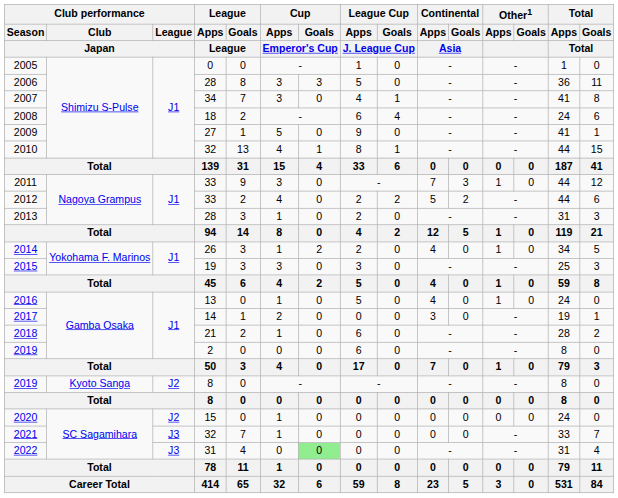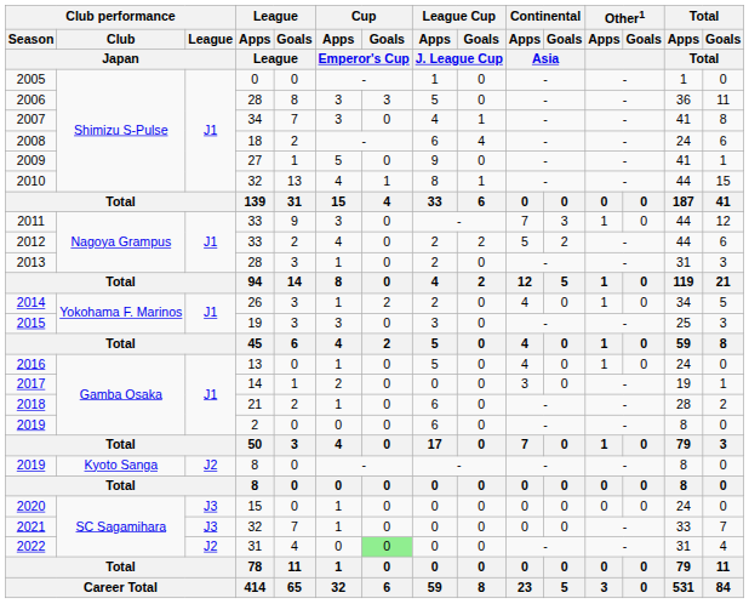 <table class="wikitable" style="text-align:center;">
 <tr>
 <th colspan=3>Club performance</th>
 <th colspan=2>League</th>
 <th colspan=2>Cup</th>
 <th colspan=2>League Cup</th>
 <th colspan=2>Continental</th>
 <th colspan=2>Other<sup>1</sup></th>
 <th colspan=2>Total</th>
 </tr>
 <tr>
 <th>Season</th>
 <th>Club</th>
 <th>League</th>
 <th>Apps</th>
 <th>Goals</th>
 <th>Apps</th>
 <th>Goals</th>
 <th>Apps</th>
 <th>Goals</th>
 <th>Apps</th>
 <th>Goals</th>
 <th>Apps</th>
 <th>Goals</th>
 <th>Apps</th>
 <th>Goals</th>
 </tr>
 <tr>
 <th colspan=3>Japan</th>
 <th colspan=2>League</th>
 <th colspan=2><a href='#'>Emperor's Cup</a></th>
 <th colspan=2><a href='#'>J. League Cup</a></th>
 <th colspan=2><a href='#'>Asia</a></th>
 <th colspan=2></th>
 <th colspan=2>Total</th>
 </tr>
 <tr>
 <td>2005</td>
 <td rowspan="6"><a href='#'>Shimizu S-Pulse</a></td>
 <td rowspan="6"><a href='#'>J1</a></td>
 <td>0</td>
 <td>0</td>
 <td colspan="2">-</td>
 <td>1</td>
 <td>0</td>
 <td colspan="2">-</td>
 <td colspan="2">-</td>
 <td>1</td>
 <td>0</td>
 </tr>
 <tr>
 <td>2006</td>
 <td>28</td>
 <td>8</td>
 <td>3</td>
 <td>3</td>
 <td>5</td>
 <td>0</td>
 <td colspan="2">-</td>
 <td colspan="2">-</td>
 <td>36</td>
 <td>11</td>
 </tr>
 <tr>
 <td>2007</td>
 <td>34</td>
 <td>7</td>
 <td>3</td>
 <td>0</td>
 <td>4</td>
 <td>1</td>
 <td colspan="2">-</td>
 <td colspan="2">-</td>
 <td>41</td>
 <td>8</td>
 </tr>
 <tr>
 <td>2008</td>
 <td>18</td>
 <td>2</td>
 <td colspan="2">-</td>
 <td>6</td>
 <td>4</td>
 <td colspan="2">-</td>
 <td colspan="2">-</td>
 <td>24</td>
 <td>6</td>
 </tr>
 <tr>
 <td>2009</td>
 <td>27</td>
 <td>1</td>
 <td>5</td>
 <td>0</td>
 <td>9</td>
 <td>0</td>
 <td colspan="2">-</td>
 <td colspan="2">-</td>
 <td>41</td>
 <td>1</td>
 </tr>
 <tr>
 <td>2010</td>
 <td>32</td>
 <td>13</td>
 <td>4</td>
 <td>1</td>
 <td>8</td>
 <td>1</td>
 <td colspan="2">-</td>
 <td colspan="2">-</td>
 <td>44</td>
 <td>15</td>
 </tr>
 <tr>
 <th colspan="3">Total</th>
 <th>139</th>
 <th>31</th>
 <th>15</th>
 <th>4</th>
 <th>33</th>
 <th>6</th>
 <th>0</th>
 <th>0</th>
 <th>0</th>
 <th>0</th>
 <th>187</th>
 <th>41</th>
 </tr>
 <tr>
 <td>2011</td>
 <td rowspan="3"><a href='#'>Nagoya Grampus</a></td>
 <td rowspan="3"><a href='#'>J1</a></td>
 <td>33</td>
 <td>9</td>
 <td>3</td>
 <td>0</td>
 <td colspan="2">-</td>
 <td>7</td>
 <td>3</td>
 <td>1</td>
 <td>0</td>
 <td>44</td>
 <td>12</td>
 </tr>
 <tr>
 <td>2012</td>
 <td>33</td>
 <td>2</td>
 <td>4</td>
 <td>0</td>
 <td>2</td>
 <td>2</td>
 <td>5</td>
 <td>2</td>
 <td colspan="2">-</td>
 <td>44</td>
 <td>6</td>
 </tr>
 <tr>
 <td>2013</td>
 <td>28</td>
 <td>3</td>
 <td>1</td>
 <td>0</td>
 <td>2</td>
 <td>0</td>
 <td colspan="2">-</td>
 <td colspan="2">-</td>
 <td>31</td>
 <td>3</td>
 </tr>
 <tr>
 <th colspan="3">Total</th>
 <th>94</th>
 <th>14</th>
 <th>8</th>
 <th>0</th>
 <th>4</th>
 <th>2</th>
 <th>12</th>
 <th>5</th>
 <th>1</th>
 <th>0</th>
 <th>119</th>
 <th>21</th>
 </tr>
 <tr>
 <td><a href='#'>2014</a></td>
 <td rowspan="2"><a href='#'>Yokohama F. Marinos</a></td>
 <td rowspan="2"><a href='#'>J1</a></td>
 <td>26</td>
 <td>3</td>
 <td>1</td>
 <td>2</td>
 <td>2</td>
 <td>0</td>
 <td>4</td>
 <td>0</td>
 <td>1</td>
 <td>0</td>
 <td>34</td>
 <td>5</td>
 </tr>
 <tr>
 <td><a href='#'>2015</a></td>
 <td>19</td>
 <td>3</td>
 <td>3</td>
 <td>0</td>
 <td>3</td>
 <td>0</td>
 <td colspan="2">-</td>
 <td colspan="2">-</td>
 <td>25</td>
 <td>3</td>
 </tr>
 <tr>
 <th colspan="3">Total</th>
 <th>45</th>
 <th>6</th>
 <th>4</th>
 <th>2</th>
 <th>5</th>
 <th>0</th>
 <th>4</th>
 <th>0</th>
 <th>1</th>
 <th>0</th>
 <th>59</th>
 <th>8</th>
 </tr>
 <tr>
 <td><a href='#'>2016</a></td>
 <td rowspan="4"><a href='#'>Gamba Osaka</a></td>
 <td rowspan="4"><a href='#'>J1</a></td>
 <td>13</td>
 <td>0</td>
 <td>1</td>
 <td>0</td>
 <td>5</td>
 <td>0</td>
 <td>4</td>
 <td>0</td>
 <td>1</td>
 <td>0</td>
 <td>24</td>
 <td>0</td>
 </tr>
 <tr>
 <td><a href='#'>2017</a></td>
 <td>14</td>
 <td>1</td>
 <td>2</td>
 <td>0</td>
 <td>0</td>
 <td>0</td>
 <td>3</td>
 <td>0</td>
 <td colspan="2">-</td>
 <td>19</td>
 <td>1</td>
 </tr>
 <tr>
 <td><a href='#'>2018</a></td>
 <td>21</td>
 <td>2</td>
 <td>1</td>
 <td>0</td>
 <td>6</td>
 <td>0</td>
 <td colspan="2">-</td>
 <td colspan="2">-</td>
 <td>28</td>
 <td>2</td>
 </tr>
 <tr>
 <td><a href='#'>2019</a></td>
 <td>2</td>
 <td>0</td>
 <td>0</td>
 <td>0</td>
 <td>6</td>
 <td>0</td>
 <td colspan="2">-</td>
 <td colspan="2">-</td>
 <td>8</td>
 <td>0</td>
 </tr>
 <tr>
 <th colspan="3">Total</th>
 <th>50</th>
 <th>3</th>
 <th>4</th>
 <th>0</th>
 <th>17</th>
 <th>0</th>
 <th>7</th>
 <th>0</th>
 <th>1</th>
 <th>0</th>
 <th>79</th>
 <th>3</th>
 </tr>
 <tr>
 <td><a href='#'>2019</a></td>
 <td><a href='#'>Kyoto Sanga</a></td>
 <td><a href='#'>J2</a></td>
 <td>8</td>
 <td>0</td>
 <td colspan="2">-</td>
 <td colspan="2">-</td>
 <td colspan="2">-</td>
 <td colspan="2">-</td>
 <td>8</td>
 <td>0</td>
 </tr>
 <tr>
 <th colspan="3">Total</th>
 <th>8</th>
 <th>0</th>
 <th>0</th>
 <th>0</th>
 <th>0</th>
 <th>0</th>
 <th>0</th>
 <th>0</th>
 <th>0</th>
 <th>0</th>
 <th>8</th>
 <th>0</th>
 </tr>
 <tr>
 <td><a href='#'>2020</a></td>
 <td rowspan="3"><a href='#'>SC Sagamihara</a></td>
-<td><a href='#'>J2</a></td>
+<td><a href='#'>J3</a></td>
 <td>15</td>
 <td>0</td>
 <td>1</td>
 <td>0</td>
 <td>0</td>
 <td>0</td>
 <td>0</td>
 <td>0</td>
 <td>0</td>
 <td>0</td>
 <td>24</td>
 <td>0</td>
 </tr>
 <tr>
 <td><a href='#'>2021</a></td>
 <td><a href='#'>J3</a></td>
 <td>32</td>
 <td>7</td>
 <td>1</td>
 <td>0</td>
 <td>0</td>
 <td>0</td>
 <td>0</td>
 <td>0</td>
 <td colspan="2">-</td>
 <td>33</td>
 <td>7</td>
 </tr>
 <tr>
 <td><a href='#'>2022</a></td>
-<td><a href='#'>J3</a></td>
+<td><a href='#'>J2</a></td>
 <td>31</td>
 <td>4</td>
 <td>0</td>
 <td style="background: lightgreen;">0</td>
 <td>0</td>
 <td>0</td>
 <td colspan="2">-</td>
 <td colspan="2">-</td>
 <td>31</td>
 <td>4</td>
 </tr>
 <tr>
 <th colspan="3">Total</th>
 <th>78</th>
 <th>11</th>
 <th>1</th>
 <th>0</th>
 <th>0</th>
 <th>0</th>
 <th>0</th>
 <th>0</th>
 <th>0</th>
 <th>0</th>
 <th>79</th>
 <th>11</th>
 </tr>
 <tr>
 <th colspan=3>Career Total</th>
 <th>414</th>
 <th>65</th>
 <th>32</th>
 <th>6</th>
 <th>59</th>
 <th>8</th>
 <th>23</th>
 <th>5</th>
 <th>3</th>
 <th>0</th>
 <th>531</th>
 <th>84</th>
 </tr>
 </table>
